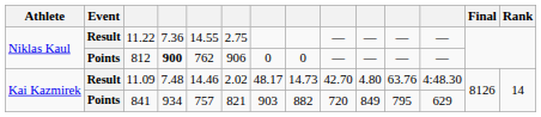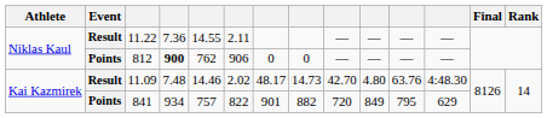 <table class=wikitable style="font-size:90%;">
 <tr>
 <th>Athlete</th>
 <th>Event</th>
 <th></th>
 <th></th>
 <th></th>
 <th></th>
 <th></th>
 <th></th>
 <th></th>
 <th></th>
 <th></th>
 <th></th>
 <th>Final</th>
 <th>Rank</th>
 </tr>
 <tr align=center>
 <td rowspan=2 align=left><a href='#'>Niklas Kaul</a></td>
 <th style="font-size:95%">Result</th>
 <td>11.22 <strong></strong></td>
 <td>7.36 <strong></strong></td>
 <td>14.55 <strong></strong></td>
-<td>2.75 <strong></strong></td>
+<td>2.11 <strong></strong></td>
 <td></td>
 <td></td>
 <td>—</td>
 <td>—</td>
 <td>—</td>
 <td>—</td>
 <td rowspan=2 colspan=2></td>
 </tr>
 <tr align=center>
 <th style="font-size:95%">Points</th>
 <td>812</td>
 <td><strong>900</strong></td>
 <td>762</td>
 <td>906</td>
 <td>0</td>
 <td>0</td>
 <td>—</td>
 <td>—</td>
 <td>—</td>
 <td>—</td>
 </tr>
 <tr align=center>
 <td rowspan=2 align=left><a href='#'>Kai Kazmirek</a></td>
 <th style="font-size:95%">Result</th>
 <td>11.09</td>
 <td>7.48 <strong></strong></td>
 <td>14.46 <strong></strong></td>
 <td>2.02</td>
 <td>48.17</td>
 <td>14.73</td>
 <td>42.70</td>
 <td>4.80</td>
 <td>63.76 <strong></strong></td>
 <td>4:48.30</td>
 <td rowspan=2>8126</td>
 <td rowspan=2>14</td>
 </tr>
 <tr align=center>
 <th style="font-size:95%">Points</th>
 <td>841</td>
 <td>934</td>
 <td>757</td>
-<td>821</td>
-<td>903</td>
+<td>822</td>
+<td>901</td>
 <td>882</td>
 <td>720</td>
 <td>849</td>
 <td>795</td>
 <td>629</td>
 </tr>
 </table>
